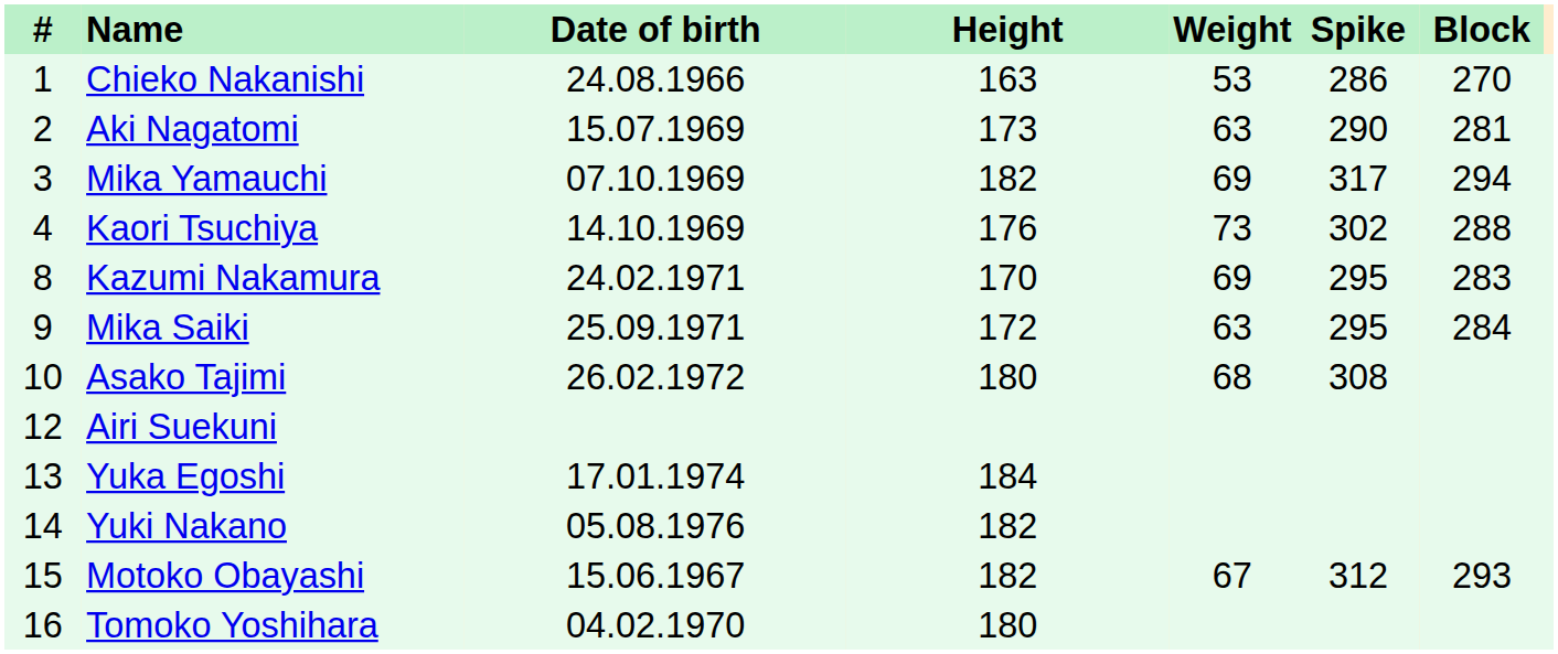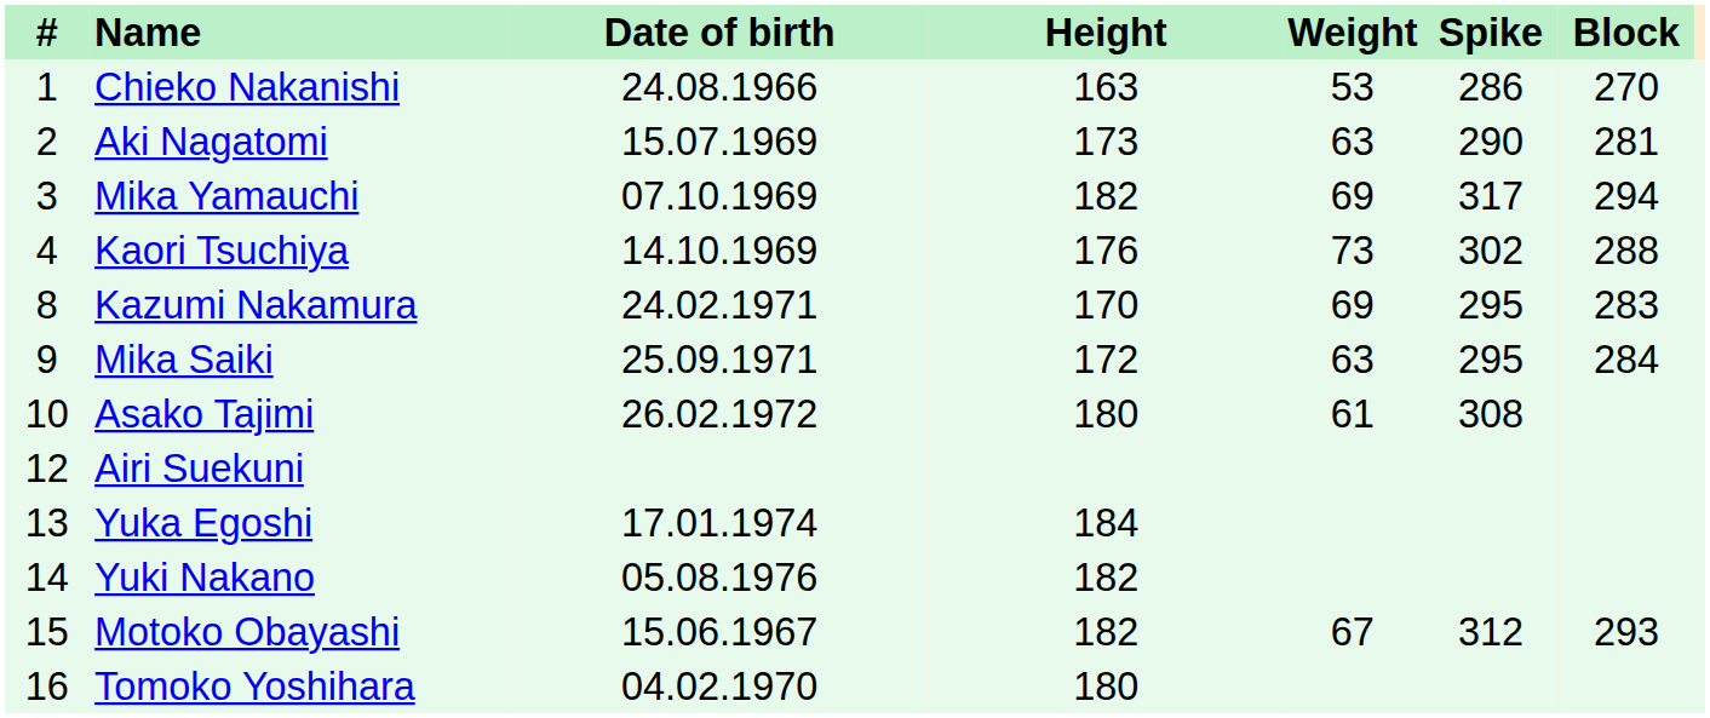 <table border=0 cellpadding=2 cellspacing=0  |- bgcolor=#FFECCE style="text-align:center; font-size:90%;" width=100%>
 <tr bgcolor=#BBF0C9>
 <th width=5%>#</th>
 <th width=25% align=left>Name</th>
 <th width=25%>Date of birth</th>
 <th width=21%>Height</th>
 <th width=8%>Weight</th>
 <th width=8%>Spike</th>
 <th width=8%>Block</th>
 </tr>
 <tr bgcolor=#E7FAEC>
 <td>1</td>
 <td align=left><a href='#'>Chieko Nakanishi</a></td>
 <td>24.08.1966</td>
 <td>163</td>
 <td>53</td>
 <td>286</td>
 <td>270</td>
 <td></td>
 </tr>
 <tr bgcolor=#E7FAEC>
 <td>2</td>
 <td align=left><a href='#'>Aki Nagatomi</a></td>
 <td>15.07.1969</td>
 <td>173</td>
 <td>63</td>
 <td>290</td>
 <td>281</td>
 <td></td>
 </tr>
 <tr bgcolor=#E7FAEC>
 <td>3</td>
 <td align=left><a href='#'>Mika Yamauchi</a></td>
 <td>07.10.1969</td>
 <td>182</td>
 <td>69</td>
 <td>317</td>
 <td>294</td>
 <td></td>
 </tr>
 <tr bgcolor=#E7FAEC>
 <td>4</td>
 <td align=left><a href='#'>Kaori Tsuchiya</a></td>
 <td>14.10.1969</td>
 <td>176</td>
 <td>73</td>
 <td>302</td>
 <td>288</td>
 <td></td>
 </tr>
 <tr bgcolor=#E7FAEC>
 <td>8</td>
 <td align=left><a href='#'>Kazumi Nakamura</a></td>
 <td>24.02.1971</td>
 <td>170</td>
 <td>69</td>
 <td>295</td>
 <td>283</td>
 <td></td>
 </tr>
 <tr bgcolor=#E7FAEC>
 <td>9</td>
 <td align=left><a href='#'>Mika Saiki</a></td>
 <td>25.09.1971</td>
 <td>172</td>
 <td>63</td>
 <td>295</td>
 <td>284</td>
 <td></td>
 </tr>
 <tr bgcolor=#E7FAEC>
 <td>10</td>
 <td align=left><a href='#'>Asako Tajimi</a></td>
 <td>26.02.1972</td>
 <td>180</td>
-<td>68</td>
+<td>61</td>
 <td>308</td>
 <td></td>
 <td></td>
 </tr>
 <tr bgcolor=#E7FAEC>
 <td>12</td>
 <td align=left><a href='#'>Airi Suekuni</a></td>
 <td></td>
 <td></td>
 <td></td>
 <td></td>
 <td></td>
 <td></td>
 </tr>
 <tr bgcolor=#E7FAEC>
 <td>13</td>
 <td align=left><a href='#'>Yuka Egoshi</a></td>
 <td>17.01.1974</td>
 <td>184</td>
 <td></td>
 <td></td>
 <td></td>
 <td></td>
 </tr>
 <tr bgcolor=#E7FAEC>
 <td>14</td>
 <td align=left><a href='#'>Yuki Nakano</a></td>
 <td>05.08.1976</td>
 <td>182</td>
 <td></td>
 <td></td>
 <td></td>
 <td></td>
 </tr>
 <tr bgcolor=#E7FAEC>
 <td>15</td>
 <td align=left><a href='#'>Motoko Obayashi</a></td>
 <td>15.06.1967</td>
 <td>182</td>
 <td>67</td>
 <td>312</td>
 <td>293</td>
 <td></td>
 </tr>
 <tr bgcolor=#E7FAEC>
 <td>16</td>
 <td align=left><a href='#'>Tomoko Yoshihara</a></td>
 <td>04.02.1970</td>
 <td>180</td>
 <td></td>
 <td></td>
 <td></td>
 <td></td>
 </tr>
 </table>
